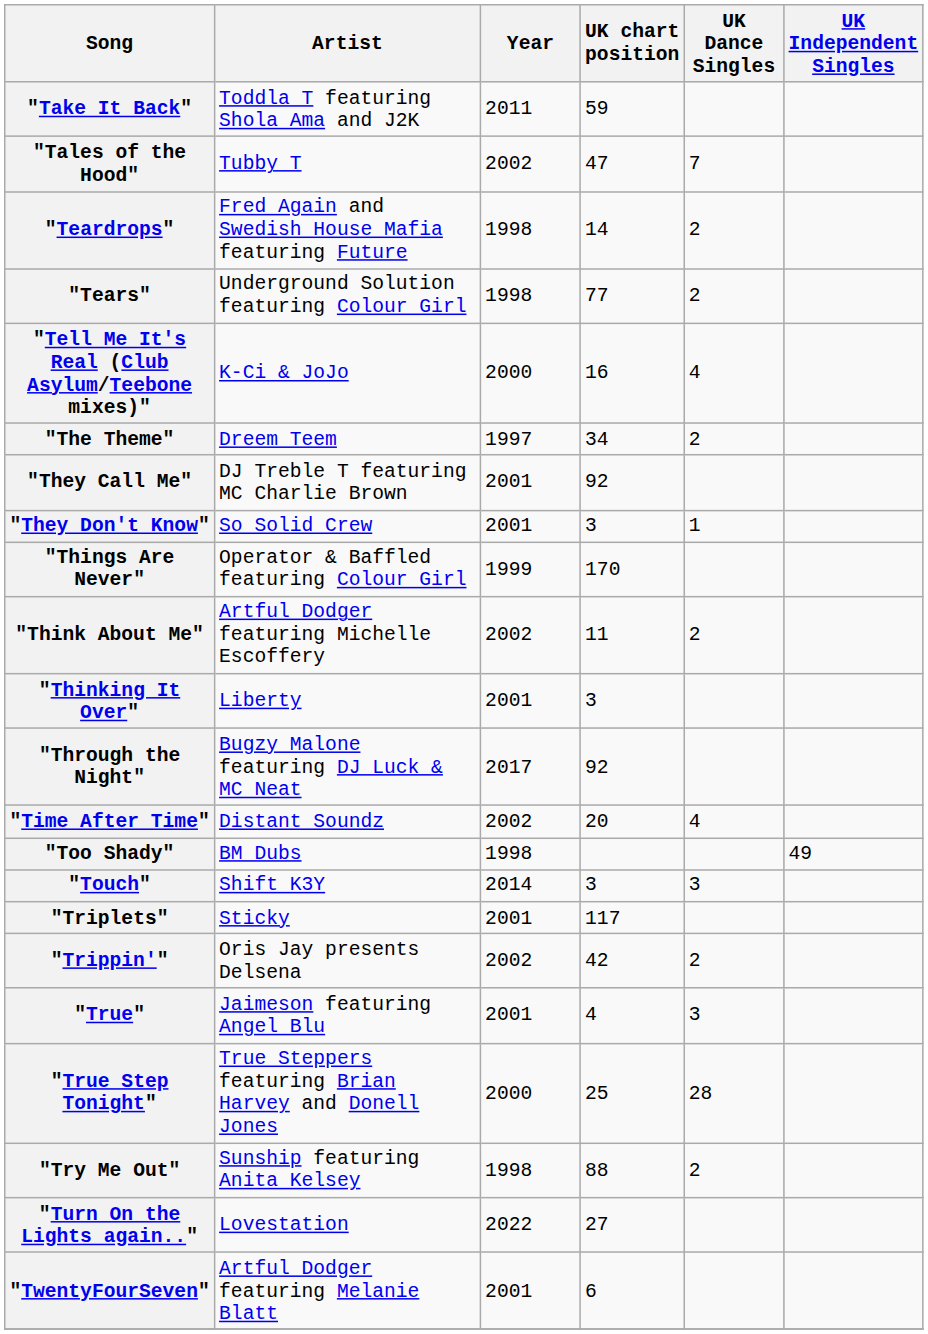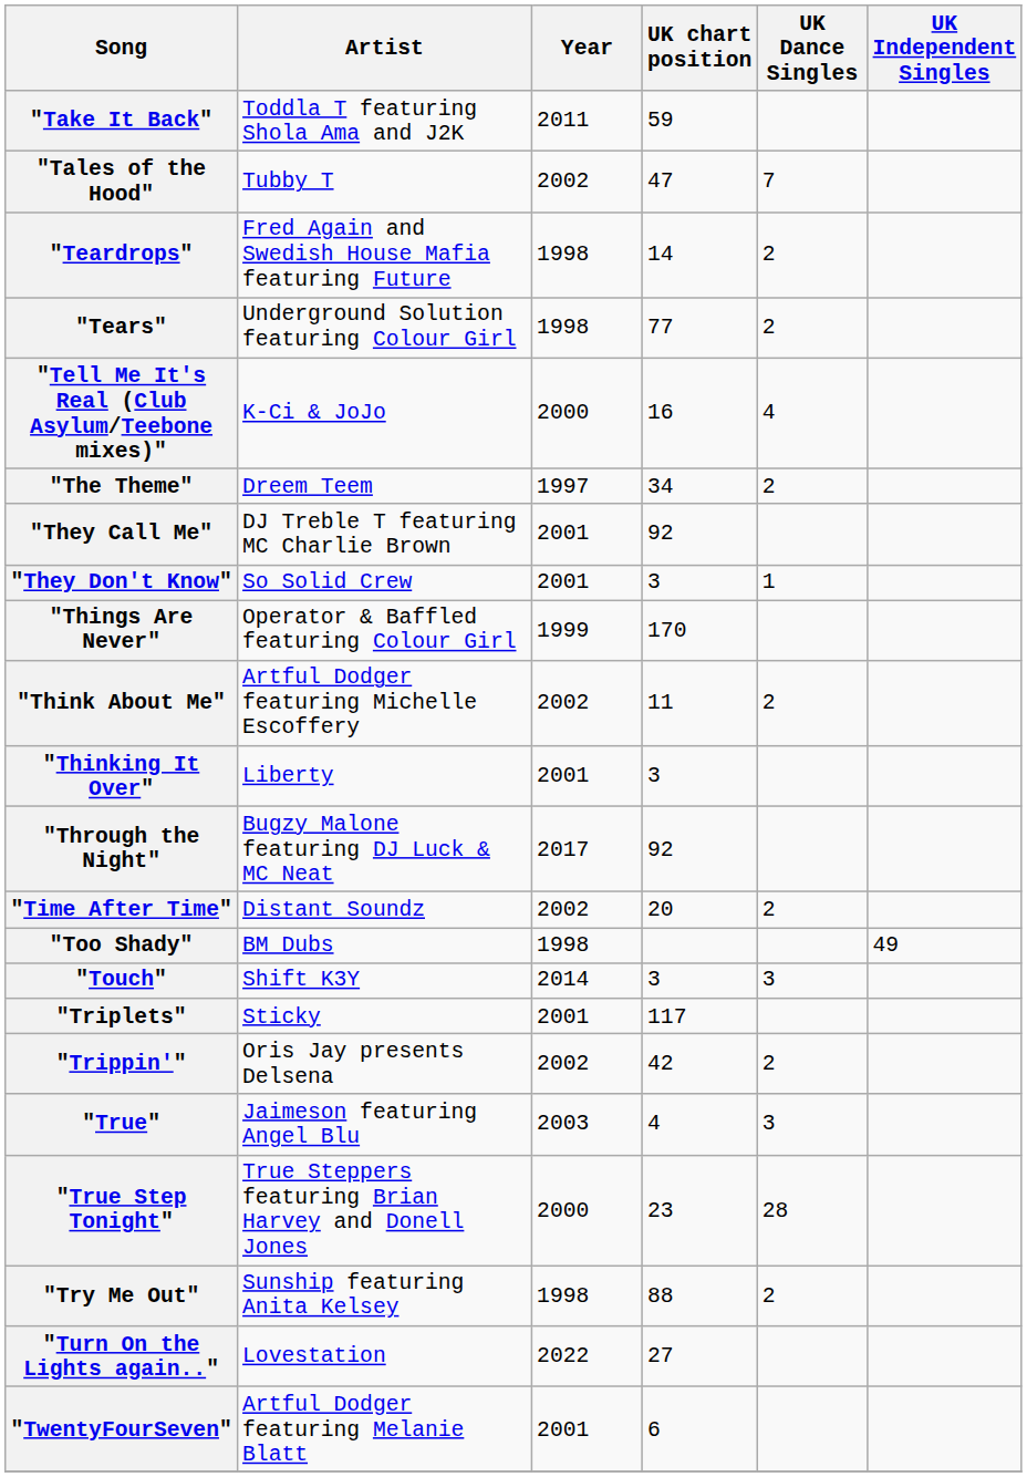 <table class="wikitable plainrowheaders">
 <tr>
 <th scope="col" style="width:100px;">Song</th>
 <th scope="col" style="width:170px;">Artist</th>
 <th scope="col" style="width:60px;">Year</th>
 <th scope="col" style="width:60px;">UK chart position</th>
 <th scope="col" style="width:60px;">UK Dance Singles</th>
 <th scope="col" style="width:60px;"><a href='#'>UK Independent Singles</a></th>
 </tr>
 <tr>
 <th scope="row">"<a href='#'>Take It Back</a>"</th>
 <td><a href='#'>Toddla T</a> featuring <a href='#'>Shola Ama</a> and J2K</td>
 <td>2011</td>
 <td>59</td>
 <td></td>
 <td></td>
 </tr>
 <tr>
 <th scope="row">"Tales of the Hood"</th>
 <td><a href='#'>Tubby T</a></td>
 <td>2002</td>
 <td>47</td>
 <td>7</td>
 <td></td>
 </tr>
 <tr>
 <th scope="row">"<a href='#'>Teardrops</a>"</th>
 <td><a href='#'>Fred Again</a> and <a href='#'>Swedish House Mafia</a> featuring <a href='#'>Future</a></td>
 <td>1998</td>
 <td>14</td>
 <td>2</td>
 <td></td>
 </tr>
 <tr>
 <th scope="row">"Tears"</th>
 <td>Underground Solution featuring <a href='#'>Colour Girl</a></td>
 <td>1998</td>
 <td>77</td>
 <td>2</td>
 <td></td>
 </tr>
 <tr>
 <th scope="row">"<a href='#'>Tell Me It's Real</a> (<a href='#'>Club Asylum</a>/<a href='#'>Teebone</a> mixes)"</th>
 <td><a href='#'>K-Ci & JoJo</a></td>
 <td>2000</td>
 <td>16</td>
 <td>4</td>
 <td></td>
 </tr>
 <tr>
 <th scope="row">"The Theme"</th>
 <td><a href='#'>Dreem Teem</a></td>
 <td>1997</td>
 <td>34</td>
 <td>2</td>
 <td></td>
 </tr>
 <tr>
 <th scope="row">"They Call Me"</th>
 <td>DJ Treble T featuring MC Charlie Brown</td>
 <td>2001</td>
 <td>92</td>
 <td></td>
 <td></td>
 </tr>
 <tr>
 <th scope="row">"<a href='#'>They Don't Know</a>"</th>
 <td><a href='#'>So Solid Crew</a></td>
 <td>2001</td>
 <td>3</td>
 <td>1</td>
 <td></td>
 </tr>
 <tr>
 <th scope="row">"Things Are Never"</th>
 <td>Operator & Baffled featuring <a href='#'>Colour Girl</a></td>
 <td>1999</td>
 <td>170</td>
 <td></td>
 <td></td>
 </tr>
 <tr>
 <th scope="row">"Think About Me"</th>
 <td><a href='#'>Artful Dodger</a> featuring Michelle Escoffery</td>
 <td>2002</td>
 <td>11</td>
 <td>2</td>
 <td></td>
 </tr>
 <tr>
 <th scope="row">"<a href='#'>Thinking It Over</a>"</th>
 <td><a href='#'>Liberty</a></td>
 <td>2001</td>
 <td>3</td>
 <td></td>
 <td></td>
 </tr>
 <tr>
 <th scope="row">"Through the Night"</th>
 <td><a href='#'>Bugzy Malone</a> featuring <a href='#'>DJ Luck & MC Neat</a></td>
 <td>2017</td>
 <td>92</td>
 <td></td>
 <td></td>
 </tr>
 <tr>
 <th scope="row">"<a href='#'>Time After Time</a>"</th>
 <td><a href='#'>Distant Soundz</a></td>
 <td>2002</td>
 <td>20</td>
-<td>4</td>
+<td>2</td>
 <td></td>
 </tr>
 <tr>
 <th scope="row">"Too Shady"</th>
 <td><a href='#'>BM Dubs</a></td>
 <td>1998</td>
 <td></td>
 <td></td>
 <td>49</td>
 </tr>
 <tr>
 <th scope="row">"<a href='#'>Touch</a>"</th>
 <td><a href='#'>Shift K3Y</a></td>
 <td>2014</td>
 <td>3</td>
 <td>3</td>
 <td></td>
 </tr>
 <tr>
 <th scope="row">"Triplets"</th>
 <td><a href='#'>Sticky</a></td>
 <td>2001</td>
 <td>117</td>
 <td></td>
 <td></td>
 </tr>
 <tr>
 <th scope="row">"<a href='#'>Trippin'</a>"</th>
 <td>Oris Jay presents Delsena</td>
 <td>2002</td>
 <td>42</td>
 <td>2</td>
 <td></td>
 </tr>
 <tr>
 <th scope="row">"<a href='#'>True</a>"</th>
 <td><a href='#'>Jaimeson</a> featuring <a href='#'>Angel Blu</a></td>
-<td>2001</td>
+<td>2003</td>
 <td>4</td>
 <td>3</td>
 <td></td>
 </tr>
 <tr>
 <th scope="row">"<a href='#'>True Step Tonight</a>"</th>
 <td><a href='#'>True Steppers</a> featuring <a href='#'>Brian Harvey</a> and <a href='#'>Donell Jones</a></td>
 <td>2000</td>
-<td>25</td>
+<td>23</td>
 <td>28</td>
 <td></td>
 </tr>
 <tr>
 <th scope="row">"Try Me Out"</th>
 <td><a href='#'>Sunship</a> featuring <a href='#'>Anita Kelsey</a></td>
 <td>1998</td>
 <td>88</td>
 <td>2</td>
 <td></td>
 </tr>
 <tr>
 <th scope="row">"<a href='#'>Turn On the Lights again..</a>"</th>
 <td><a href='#'>Lovestation</a></td>
 <td>2022</td>
 <td>27</td>
 <td></td>
 <td></td>
 </tr>
 <tr>
 <th scope="row">"<a href='#'>TwentyFourSeven</a>"</th>
 <td><a href='#'>Artful Dodger</a> featuring <a href='#'>Melanie Blatt</a></td>
 <td>2001</td>
 <td>6</td>
 <td></td>
 <td></td>
 </tr>
 <tr>
 </tr>
 </table>
